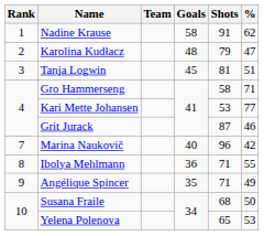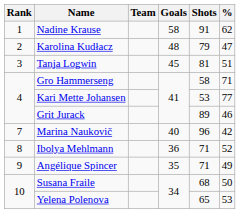 <table class="wikitable sortable" style="text-align: center;">
 <tr>
 <th>Rank</th>
 <th>Name</th>
 <th>Team</th>
 <th>Goals</th>
 <th>Shots</th>
 <th>%</th>
 </tr>
 <tr>
 <td>1</td>
 <td align=left><a href='#'>Nadine Krause</a></td>
 <td align=left></td>
 <td>58</td>
 <td>91</td>
 <td>62</td>
 </tr>
 <tr>
 <td>2</td>
 <td align=left><a href='#'>Karolina Kudłacz</a></td>
 <td align=left></td>
 <td>48</td>
 <td>79</td>
 <td>47</td>
 </tr>
 <tr>
 <td>3</td>
 <td align=left><a href='#'>Tanja Logwin</a></td>
 <td align=left></td>
 <td>45</td>
 <td>81</td>
 <td>51</td>
 </tr>
 <tr>
 <td rowspan="3">4</td>
 <td align=left><a href='#'>Gro Hammerseng</a></td>
 <td align=left></td>
 <td rowspan="3">41</td>
 <td>58</td>
 <td>71</td>
 </tr>
 <tr>
 <td align=left><a href='#'>Kari Mette Johansen</a></td>
 <td align=left></td>
 <td>53</td>
 <td>77</td>
 </tr>
 <tr>
 <td align=left><a href='#'>Grit Jurack</a></td>
 <td align=left></td>
-<td>87</td>
+<td>89</td>
 <td>46</td>
 </tr>
 <tr>
 <td>7</td>
 <td align=left><a href='#'>Marina Naukovič</a></td>
 <td align=left></td>
 <td>40</td>
 <td>96</td>
 <td>42</td>
 </tr>
 <tr>
 <td>8</td>
 <td align=left><a href='#'>Ibolya Mehlmann</a></td>
 <td align=left></td>
 <td>36</td>
 <td>71</td>
-<td>55</td>
+<td>52</td>
 </tr>
 <tr>
 <td>9</td>
 <td align=left><a href='#'>Angélique Spincer</a></td>
 <td align=left></td>
 <td>35</td>
 <td>71</td>
 <td>49</td>
 </tr>
 <tr>
 <td rowspan=2>10</td>
 <td align=left><a href='#'>Susana Fraile</a></td>
 <td align=left></td>
 <td rowspan=2>34</td>
 <td>68</td>
 <td>50</td>
 </tr>
 <tr>
 <td align=left><a href='#'>Yelena Polenova</a></td>
 <td align=left></td>
 <td>65</td>
 <td>53</td>
 </tr>
 </table>
